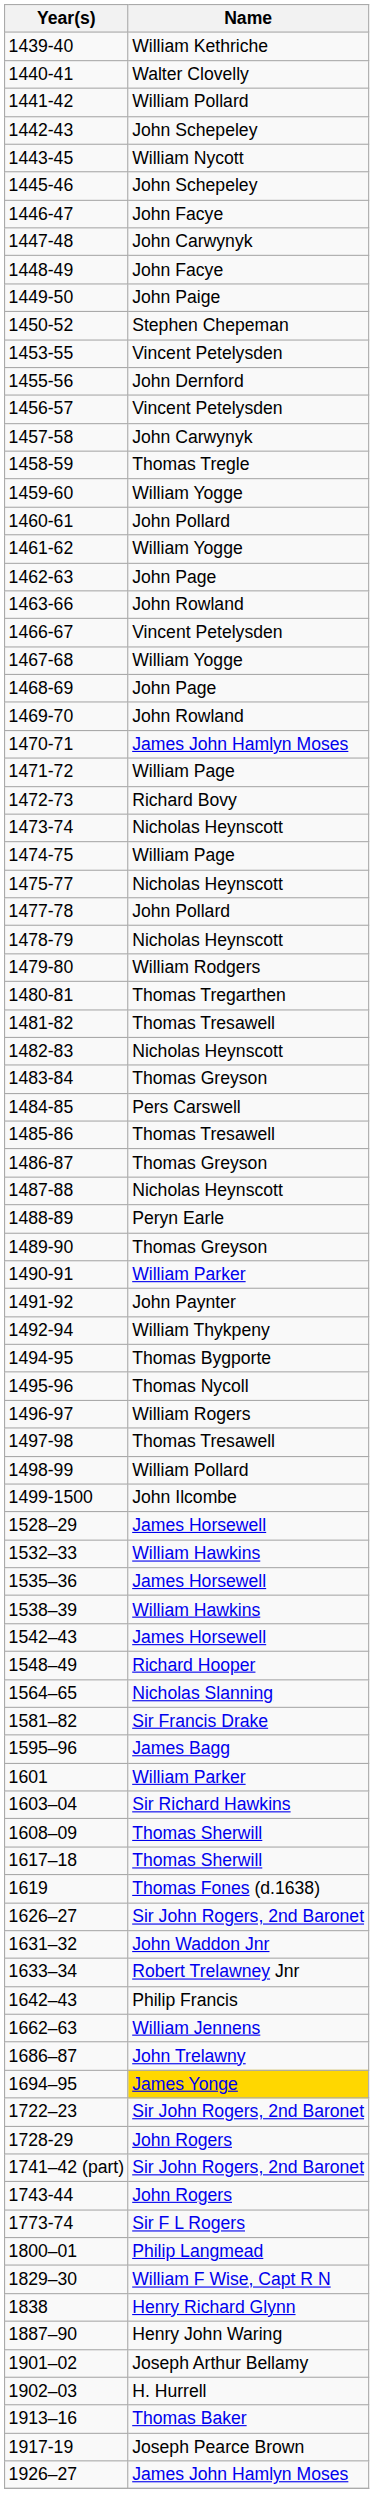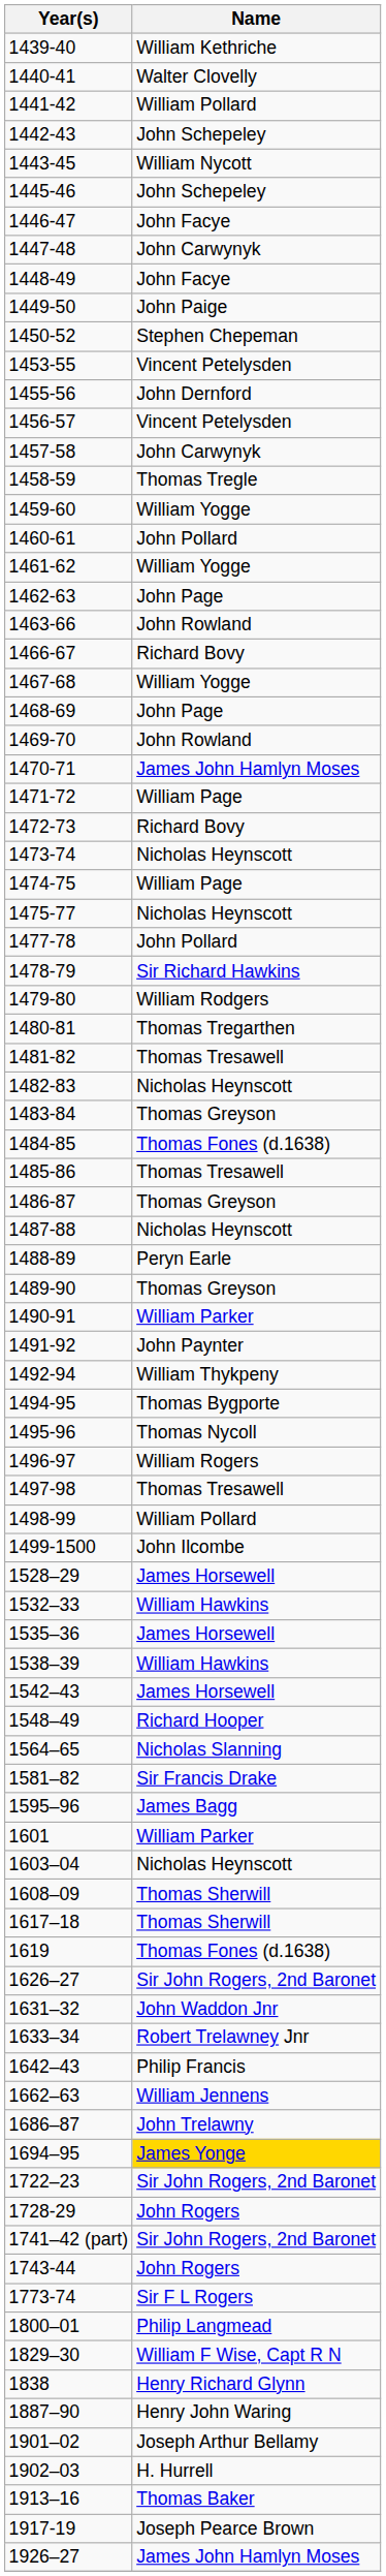 <table class="wikitable sortable">
 <tr>
 <th>Year(s)</th>
 <th>Name</th>
 </tr>
 <tr>
 <td>1439-40</td>
 <td>William Kethriche</td>
 </tr>
 <tr>
 <td>1440-41</td>
 <td>Walter Clovelly</td>
 </tr>
 <tr>
 <td>1441-42</td>
 <td>William Pollard</td>
 </tr>
 <tr>
 <td>1442-43</td>
 <td>John Schepeley</td>
 </tr>
 <tr>
 <td>1443-45</td>
 <td>William Nycott</td>
 </tr>
 <tr>
 <td>1445-46</td>
 <td>John Schepeley</td>
 </tr>
 <tr>
 <td>1446-47</td>
 <td>John Facye</td>
 </tr>
 <tr>
 <td>1447-48</td>
 <td>John Carwynyk</td>
 </tr>
 <tr>
 <td>1448-49</td>
 <td>John Facye</td>
 </tr>
 <tr>
 <td>1449-50</td>
 <td>John Paige</td>
 </tr>
 <tr>
 <td>1450-52</td>
 <td>Stephen Chepeman</td>
 </tr>
 <tr>
 <td>1453-55</td>
 <td>Vincent Petelysden</td>
 </tr>
 <tr>
 <td>1455-56</td>
 <td>John Dernford</td>
 </tr>
 <tr>
 <td>1456-57</td>
 <td>Vincent Petelysden</td>
 </tr>
 <tr>
 <td>1457-58</td>
 <td>John Carwynyk</td>
 </tr>
 <tr>
 <td>1458-59</td>
 <td>Thomas Tregle</td>
 </tr>
 <tr>
 <td>1459-60</td>
 <td>William Yogge</td>
 </tr>
 <tr>
 <td>1460-61</td>
 <td>John Pollard</td>
 </tr>
 <tr>
 <td>1461-62</td>
 <td>William Yogge</td>
 </tr>
 <tr>
 <td>1462-63</td>
 <td>John Page</td>
 </tr>
 <tr>
 <td>1463-66</td>
 <td>John Rowland</td>
 </tr>
 <tr>
 <td>1466-67</td>
-<td>Vincent Petelysden</td>
+<td>Richard Bovy</td>
 </tr>
 <tr>
 <td>1467-68</td>
 <td>William Yogge</td>
 </tr>
 <tr>
 <td>1468-69</td>
 <td>John Page</td>
 </tr>
 <tr>
 <td>1469-70</td>
 <td>John Rowland</td>
 </tr>
 <tr>
 <td>1470-71</td>
 <td><a href='#'>James John Hamlyn Moses</a></td>
 </tr>
 <tr>
 <td>1471-72</td>
 <td>William Page</td>
 </tr>
 <tr>
 <td>1472-73</td>
 <td>Richard Bovy</td>
 </tr>
 <tr>
 <td>1473-74</td>
 <td>Nicholas Heynscott</td>
 </tr>
 <tr>
 <td>1474-75</td>
 <td>William Page</td>
 </tr>
 <tr>
 <td>1475-77</td>
 <td>Nicholas Heynscott</td>
 </tr>
 <tr>
 <td>1477-78</td>
 <td>John Pollard</td>
 </tr>
 <tr>
 <td>1478-79</td>
-<td>Nicholas Heynscott</td>
+<td><a href='#'>Sir Richard Hawkins</a></td>
 </tr>
 <tr>
 <td>1479-80</td>
 <td>William Rodgers</td>
 </tr>
 <tr>
 <td>1480-81</td>
 <td>Thomas Tregarthen</td>
 </tr>
 <tr>
 <td>1481-82</td>
 <td>Thomas Tresawell</td>
 </tr>
 <tr>
 <td>1482-83</td>
 <td>Nicholas Heynscott</td>
 </tr>
 <tr>
 <td>1483-84</td>
 <td>Thomas Greyson</td>
 </tr>
 <tr>
 <td>1484-85</td>
-<td>Pers Carswell</td>
+<td><a href='#'>Thomas Fones</a> (d.1638)</td>
 </tr>
 <tr>
 <td>1485-86</td>
 <td>Thomas Tresawell</td>
 </tr>
 <tr>
 <td>1486-87</td>
 <td>Thomas Greyson</td>
 </tr>
 <tr>
 <td>1487-88</td>
 <td>Nicholas Heynscott</td>
 </tr>
 <tr>
 <td>1488-89</td>
 <td>Peryn Earle</td>
 </tr>
 <tr>
 <td>1489-90</td>
 <td>Thomas Greyson</td>
 </tr>
 <tr>
 <td>1490-91</td>
 <td><a href='#'>William Parker</a></td>
 </tr>
 <tr>
 <td>1491-92</td>
 <td>John Paynter</td>
 </tr>
 <tr>
 <td>1492-94</td>
 <td>William Thykpeny</td>
 </tr>
 <tr>
 <td>1494-95</td>
 <td>Thomas Bygporte</td>
 </tr>
 <tr>
 <td>1495-96</td>
 <td>Thomas Nycoll</td>
 </tr>
 <tr>
 <td>1496-97</td>
 <td>William Rogers</td>
 </tr>
 <tr>
 <td>1497-98</td>
 <td>Thomas Tresawell</td>
 </tr>
 <tr>
 <td>1498-99</td>
 <td>William Pollard</td>
 </tr>
 <tr>
 <td>1499-1500</td>
 <td>John Ilcombe</td>
 </tr>
 <tr>
 <td>1528–29</td>
 <td><a href='#'>James Horsewell</a></td>
 </tr>
 <tr>
 <td>1532–33</td>
 <td><a href='#'>William Hawkins</a></td>
 </tr>
 <tr>
 <td>1535–36</td>
 <td><a href='#'>James Horsewell</a></td>
 </tr>
 <tr>
 <td>1538–39</td>
 <td><a href='#'>William Hawkins</a></td>
 </tr>
 <tr>
 <td>1542–43</td>
 <td><a href='#'>James Horsewell</a></td>
 </tr>
 <tr>
 <td>1548–49</td>
 <td><a href='#'>Richard Hooper</a></td>
 </tr>
 <tr>
 <td>1564–65</td>
 <td><a href='#'>Nicholas Slanning</a></td>
 </tr>
 <tr>
 <td>1581–82</td>
 <td><a href='#'>Sir Francis Drake</a></td>
 </tr>
 <tr>
 <td>1595–96</td>
 <td><a href='#'>James Bagg</a></td>
 </tr>
 <tr>
 <td>1601</td>
 <td><a href='#'>William Parker</a></td>
 </tr>
 <tr>
 <td>1603–04</td>
-<td><a href='#'>Sir Richard Hawkins</a></td>
+<td>Nicholas Heynscott</td>
 </tr>
 <tr>
 <td>1608–09</td>
 <td><a href='#'>Thomas Sherwill</a></td>
 </tr>
 <tr>
 <td>1617–18</td>
 <td><a href='#'>Thomas Sherwill</a></td>
 </tr>
 <tr>
 <td>1619</td>
 <td><a href='#'>Thomas Fones</a> (d.1638)</td>
 </tr>
 <tr>
 <td>1626–27</td>
 <td><a href='#'>Sir John Rogers, 2nd Baronet</a></td>
 </tr>
 <tr>
 <td>1631–32</td>
 <td><a href='#'>John Waddon Jnr</a></td>
 </tr>
 <tr>
 <td>1633–34</td>
 <td><a href='#'>Robert Trelawney</a> Jnr</td>
 </tr>
 <tr>
 <td>1642–43</td>
 <td>Philip Francis</td>
 </tr>
 <tr>
 <td>1662–63</td>
 <td><a href='#'>William Jennens</a></td>
 </tr>
 <tr>
 <td>1686–87</td>
 <td><a href='#'>John Trelawny</a></td>
 </tr>
 <tr>
 <td>1694–95</td>
 <td style="background: gold;"><a href='#'>James Yonge</a></td>
 </tr>
 <tr>
 <td>1722–23</td>
 <td><a href='#'>Sir John Rogers, 2nd Baronet</a></td>
 </tr>
 <tr>
 <td>1728-29</td>
 <td><a href='#'>John Rogers</a></td>
 </tr>
 <tr>
 <td>1741–42 (part)</td>
 <td><a href='#'>Sir John Rogers, 2nd Baronet</a></td>
 </tr>
 <tr>
 <td>1743-44</td>
 <td><a href='#'>John Rogers</a></td>
 </tr>
 <tr>
 <td>1773-74</td>
 <td><a href='#'>Sir F L Rogers</a></td>
 </tr>
 <tr>
 <td>1800–01</td>
 <td><a href='#'>Philip Langmead</a></td>
 </tr>
 <tr>
 <td>1829–30</td>
 <td><a href='#'>William F Wise, Capt R N</a></td>
 </tr>
 <tr>
 <td>1838</td>
 <td><a href='#'>Henry Richard Glynn</a></td>
 </tr>
 <tr>
 <td>1887–90</td>
 <td>Henry John Waring</td>
 </tr>
 <tr>
 <td>1901–02</td>
 <td>Joseph Arthur Bellamy</td>
 </tr>
 <tr>
 <td>1902–03</td>
 <td>H. Hurrell</td>
 </tr>
 <tr>
 <td>1913–16</td>
 <td><a href='#'>Thomas Baker</a></td>
 </tr>
 <tr>
 <td>1917-19</td>
 <td>Joseph Pearce Brown </td>
 </tr>
 <tr>
 <td>1926–27</td>
 <td><a href='#'>James John Hamlyn Moses</a></td>
 </tr>
 <tr>
 </tr>
 </table>
